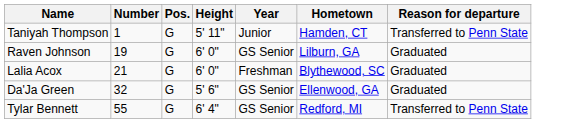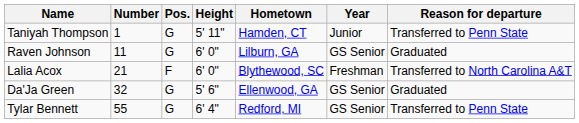 <table class="wikitable sortable" border="1">
 <tr>
 <th>Name</th>
 <th>Number</th>
 <th>Pos.</th>
 <th>Height</th>
+<th>Hometown</th>
 <th>Year</th>
-<th>Hometown</th>
 <th class="unsortable">Reason for departure</th>
 </tr>
 <tr>
 <td>Taniyah Thompson</td>
 <td>1</td>
 <td>G</td>
 <td>5' 11"</td>
+<td><a href='#'>Hamden, CT</a></td>
 <td>Junior</td>
-<td><a href='#'>Hamden, CT</a></td>
 <td>Transferred to <a href='#'>Penn State</a></td>
 </tr>
 <tr>
 <td>Raven Johnson</td>
-<td>19</td>
+<td>11</td>
 <td>G</td>
 <td>6' 0"</td>
+<td><a href='#'>Lilburn, GA</a></td>
 <td>GS Senior</td>
-<td><a href='#'>Lilburn, GA</a></td>
 <td>Graduated</td>
 </tr>
 <tr>
 <td>Lalia Acox</td>
 <td>21</td>
-<td>G</td>
+<td>F</td>
 <td>6' 0"</td>
+<td><a href='#'>Blythewood, SC</a></td>
 <td>Freshman</td>
-<td><a href='#'>Blythewood, SC</a></td>
-<td>Graduated</td>
+<td>Transferred to <a href='#'>North Carolina A&T</a></td>
 </tr>
 <tr>
 <td>Da'Ja Green</td>
 <td>32</td>
 <td>G</td>
 <td>5' 6"</td>
+<td><a href='#'>Ellenwood, GA</a></td>
 <td>GS Senior</td>
-<td><a href='#'>Ellenwood, GA</a></td>
 <td>Graduated</td>
 </tr>
 <tr>
 <td>Tylar Bennett</td>
 <td>55</td>
 <td>G</td>
 <td>6' 4"</td>
+<td><a href='#'>Redford, MI</a></td>
 <td>GS Senior</td>
-<td><a href='#'>Redford, MI</a></td>
 <td>Transferred to <a href='#'>Penn State</a></td>
 </tr>
 </table>
